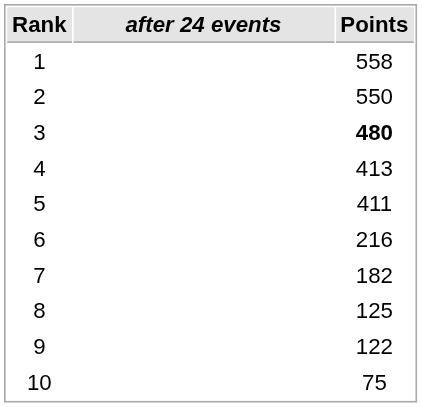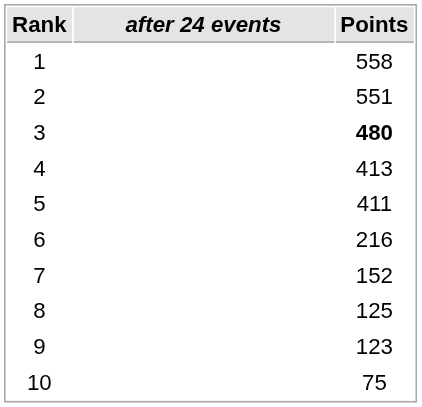 <table cellspacing="1" cellpadding="3" style="border:1px solid #AAAAAA;font-size:86%">
 <tr bgcolor="#E4E4E4">
 <th style="border-bottom:1px solid #AAAAAA" width=10>Rank</th>
 <th style="border-bottom:1px solid #AAAAAA" width=155><em>after 24 events</em></th>
 <th style="border-bottom:1px solid #AAAAAA" width=40>Points</th>
 </tr>
 <tr>
 <td align=center>1</td>
 <td></td>
 <td align=center>558</td>
 </tr>
 <tr>
 <td align=center>2</td>
 <td></td>
-<td align=center>550</td>
+<td align=center>551</td>
 </tr>
 <tr>
 <td align=center>3</td>
 <td></td>
 <td align=center><strong>480</strong></td>
 </tr>
 <tr>
 <td align=center>4</td>
 <td></td>
 <td align=center>413</td>
 </tr>
 <tr>
 <td align=center>5</td>
 <td></td>
 <td align=center>411</td>
 </tr>
 <tr>
 <td align=center>6</td>
 <td></td>
 <td align=center>216</td>
 </tr>
 <tr>
 <td align=center>7</td>
 <td></td>
-<td align=center>182</td>
+<td align=center>152</td>
 </tr>
 <tr>
 <td align=center>8</td>
 <td></td>
 <td align=center>125</td>
 </tr>
 <tr>
 <td align=center>9</td>
 <td></td>
-<td align=center>122</td>
+<td align=center>123</td>
 </tr>
 <tr>
 <td align=center>10</td>
 <td></td>
 <td align=center>75</td>
 </tr>
 </table>
